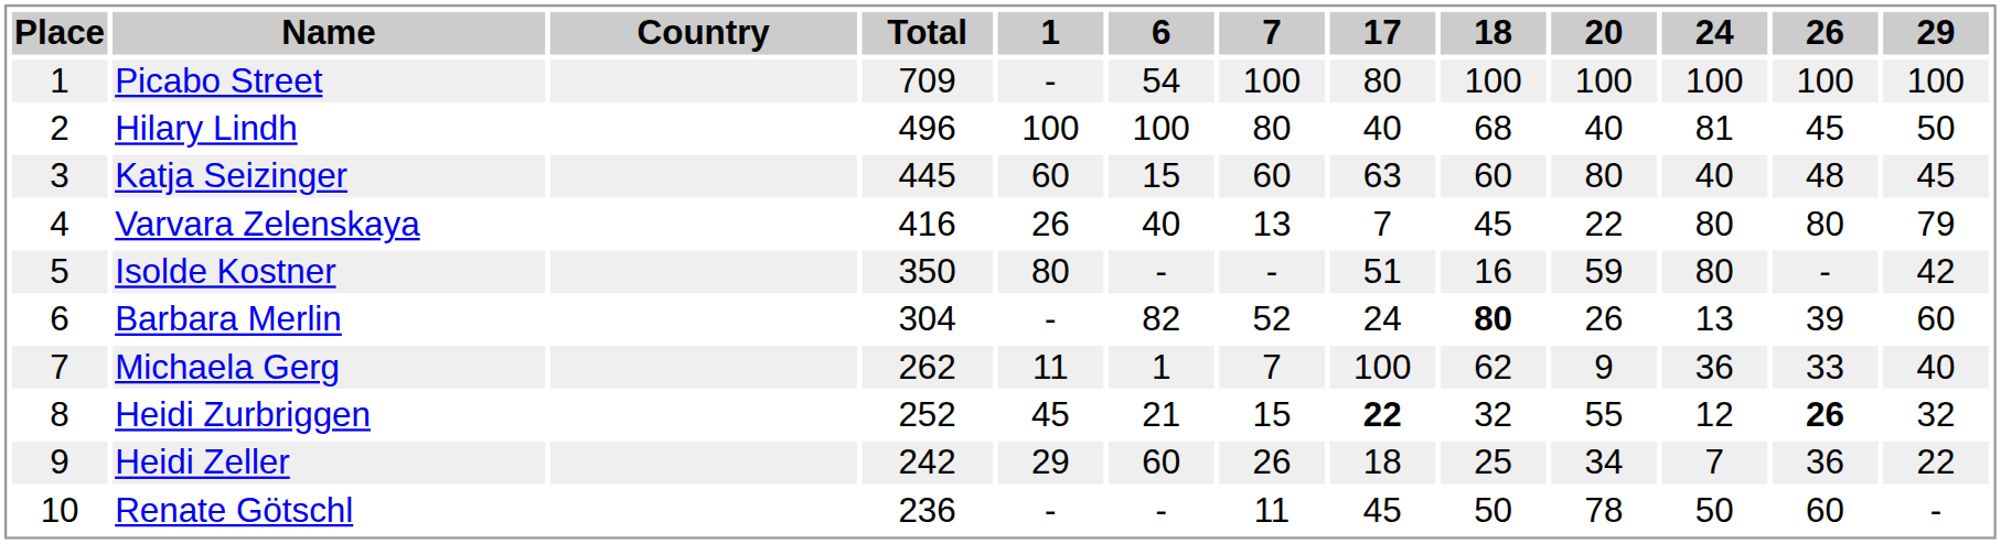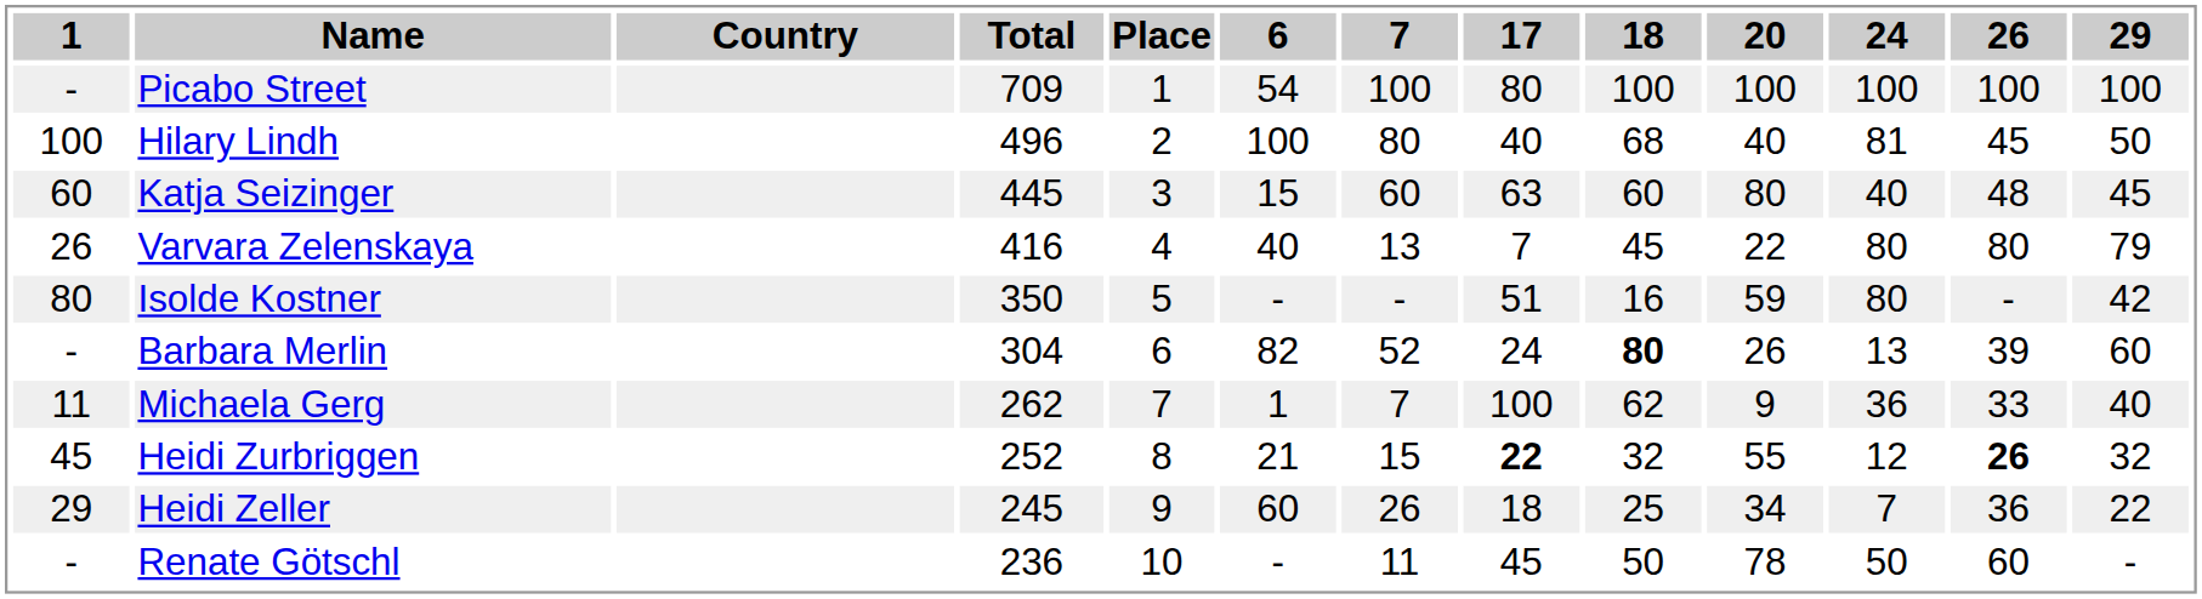 <table border="0" style="border: 1px solid #999; background-color:#FFFFFF; text-align:center; font-size:86%; line-height:15px;">
 <tr align="center" bgcolor="#CCCCCC">
-<th width=35>Place</th>
+<th width=40>1</th>
 <th width=170>Name</th>
 <th width=120>Country</th>
 <th width=50>Total</th>
-<th width=40>1</th>
+<th width=35>Place</th>
 <th width=40>6</th>
 <th width=40>7</th>
 <th width=40>17</th>
 <th width=40>18</th>
 <th width=40>20</th>
 <th width=40>24</th>
 <th width=40>26</th>
 <th width=40>29</th>
 </tr>
 <tr bgcolor="#EFEFEF">
-<td>1</td>
+<td>-</td>
 <td align="left"><a href='#'>Picabo Street</a></td>
 <td align="left"></td>
 <td>709</td>
-<td>-</td>
+<td>1</td>
 <td>54</td>
 <td>100</td>
 <td>80</td>
 <td>100</td>
 <td>100</td>
 <td>100</td>
 <td>100</td>
 <td>100</td>
 </tr>
 <tr>
-<td>2</td>
+<td>100</td>
 <td align="left"><a href='#'>Hilary Lindh</a></td>
 <td align="left"></td>
 <td>496</td>
-<td>100</td>
+<td>2</td>
 <td>100</td>
 <td>80</td>
 <td>40</td>
 <td>68</td>
 <td>40</td>
 <td>81</td>
 <td>45</td>
 <td>50</td>
 </tr>
 <tr bgcolor="#EFEFEF">
-<td>3</td>
+<td>60</td>
 <td align="left"><a href='#'>Katja Seizinger</a></td>
 <td align="left"></td>
 <td>445</td>
-<td>60</td>
+<td>3</td>
 <td>15</td>
 <td>60</td>
 <td>63</td>
 <td>60</td>
 <td>80</td>
 <td>40</td>
 <td>48</td>
 <td>45</td>
 </tr>
 <tr>
-<td>4</td>
+<td>26</td>
 <td align="left"><a href='#'>Varvara Zelenskaya</a></td>
 <td align="left"></td>
 <td>416</td>
-<td>26</td>
+<td>4</td>
 <td>40</td>
 <td>13</td>
 <td>7</td>
 <td>45</td>
 <td>22</td>
 <td>80</td>
 <td>80</td>
 <td>79</td>
 </tr>
 <tr bgcolor="#EFEFEF">
-<td>5</td>
+<td>80</td>
 <td align="left"><a href='#'>Isolde Kostner</a></td>
 <td align="left"></td>
 <td>350</td>
-<td>80</td>
+<td>5</td>
 <td>-</td>
 <td>-</td>
 <td>51</td>
 <td>16</td>
 <td>59</td>
 <td>80</td>
 <td>-</td>
 <td>42</td>
 </tr>
 <tr>
-<td>6</td>
+<td>-</td>
 <td align="left"><a href='#'>Barbara Merlin</a></td>
 <td align="left"></td>
 <td>304</td>
-<td>-</td>
+<td>6</td>
 <td>82</td>
 <td>52</td>
 <td>24</td>
 <td><strong>80</strong></td>
 <td>26</td>
 <td>13</td>
 <td>39</td>
 <td>60</td>
 </tr>
 <tr bgcolor="#EFEFEF">
-<td>7</td>
+<td>11</td>
 <td align="left"><a href='#'>Michaela Gerg</a></td>
 <td align="left"></td>
 <td>262</td>
-<td>11</td>
+<td>7</td>
 <td>1</td>
 <td>7</td>
 <td>100</td>
 <td>62</td>
 <td>9</td>
 <td>36</td>
 <td>33</td>
 <td>40</td>
 </tr>
 <tr>
-<td>8</td>
+<td>45</td>
 <td align="left"><a href='#'>Heidi Zurbriggen</a></td>
 <td align="left"></td>
 <td>252</td>
-<td>45</td>
+<td>8</td>
 <td>21</td>
 <td>15</td>
 <td><strong>22</strong></td>
 <td>32</td>
 <td>55</td>
 <td>12</td>
 <td><strong>26</strong></td>
 <td>32</td>
 </tr>
 <tr bgcolor="#EFEFEF">
-<td>9</td>
+<td>29</td>
 <td align="left"><a href='#'>Heidi Zeller</a></td>
 <td align="left"></td>
-<td>242</td>
-<td>29</td>
+<td>245</td>
+<td>9</td>
 <td>60</td>
 <td>26</td>
 <td>18</td>
 <td>25</td>
 <td>34</td>
 <td>7</td>
 <td>36</td>
 <td>22</td>
 </tr>
 <tr>
-<td>10</td>
+<td>-</td>
 <td align="left"><a href='#'>Renate Götschl</a></td>
 <td align="left"></td>
 <td>236</td>
-<td>-</td>
+<td>10</td>
 <td>-</td>
 <td>11</td>
 <td>45</td>
 <td>50</td>
 <td>78</td>
 <td>50</td>
 <td>60</td>
 <td>-</td>
 </tr>
 </table>
